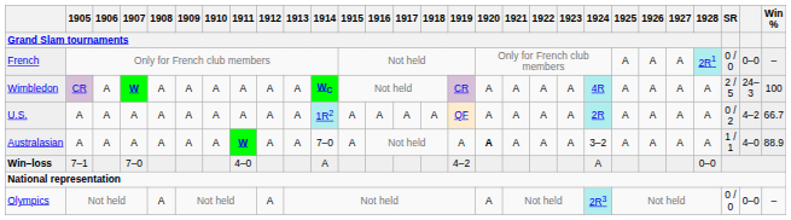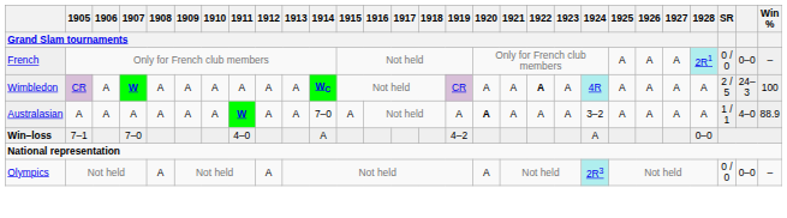 <table class=wikitable style=font-size:86%;text-align:center>
 <tr style="background:#efefef;">
 <th style="width:70px;"></th>
 <th>1905</th>
 <th>1906</th>
 <th>1907</th>
 <th>1908</th>
 <th>1909</th>
 <th>1910</th>
 <th>1911</th>
 <th>1912</th>
 <th>1913</th>
 <th>1914</th>
 <th>1915</th>
 <th>1916</th>
 <th>1917</th>
 <th>1918</th>
 <th>1919</th>
 <th>1920</th>
 <th>1921</th>
 <th>1922</th>
 <th>1923</th>
 <th>1924</th>
 <th>1925</th>
 <th>1926</th>
 <th>1927</th>
 <th>1928</th>
 <th style="width:40px;">SR</th>
 <th style="width:40px;"></th>
 <th style="width:40px;">Win %</th>
 </tr>
 <tr>
 <th style="text-align:left;" colspan=25><a href='#'>Grand Slam tournaments</a></th>
 <th></th>
 <th></th>
 <th></th>
 </tr>
 <tr>
 <td style="text-align:left;" bgcolor=efefef><a href='#'>French</a></td>
 <td colspan=10 style=color:#767676>Only for French club members</td>
 <td colspan=5 style=color:#767676>Not held</td>
 <td colspan=5 style=color:#767676>Only for French club members</td>
 <td>A</td>
 <td>A</td>
 <td>A</td>
 <td bgcolor=afeeee><a href='#'>2R<sup>1</sup></a></td>
 <td bgcolor=efefef>0 / 0</td>
 <td bgcolor=efefef>0–0</td>
 <td bgcolor=efefef>–</td>
 </tr>
 <tr>
 <td style="text-align:left;" bgcolor=efefef><a href='#'>Wimbledon</a></td>
 <td bgcolor=thistle><a href='#'>CR</a></td>
 <td>A</td>
 <td bgcolor=lime><a href='#'><strong>W</strong></a></td>
 <td>A</td>
 <td>A</td>
 <td>A</td>
 <td>A</td>
 <td>A</td>
 <td>A</td>
 <td bgcolor=lime><a href='#'><strong>W<sub>C</sub></strong></a></td>
 <td colspan=4 style=color:#767676>Not held</td>
 <td bgcolor=thistle><a href='#'>CR</a></td>
 <td>A</td>
 <td>A</td>
-<td>A</td>
+<td><strong>A</strong></td>
 <td>A</td>
 <td bgcolor=afeeee><a href='#'>4R</a></td>
 <td>A</td>
 <td>A</td>
 <td>A</td>
 <td>A</td>
 <td bgcolor=efefef>2 / 5</td>
 <td bgcolor=efefef>24–3</td>
 <td bgcolor=efefef>100</td>
-</tr>
-<tr>
-<td style="text-align:left;" bgcolor=efefef><a href='#'>U.S.</a></td>
-<td>A</td>
-<td>A</td>
-<td>A</td>
-<td>A</td>
-<td>A</td>
-<td>A</td>
-<td>A</td>
-<td>A</td>
-<td>A</td>
-<td bgcolor=afeeee><a href='#'>1R<sup>2</sup></a></td>
-<td>A</td>
-<td>A</td>
-<td>A</td>
-<td>A</td>
-<td bgcolor=ffebcd><a href='#'>QF</a></td>
-<td>A</td>
-<td>A</td>
-<td>A</td>
-<td>A</td>
-<td bgcolor=afeeee><a href='#'>2R</a></td>
-<td>A</td>
-<td>A</td>
-<td>A</td>
-<td>A</td>
-<td bgcolor=efefef>0 / 2</td>
-<td bgcolor=efefef>4–2</td>
-<td bgcolor=efefef>66.7</td>
 </tr>
 <tr>
 <td style="text-align:left;" bgcolor=efefef><a href='#'>Australasian</a></td>
 <td>A</td>
 <td>A</td>
 <td>A</td>
 <td>A</td>
 <td>A</td>
 <td>A</td>
 <td bgcolor=lime><a href='#'><strong>W</strong></a></td>
 <td>A</td>
 <td>A</td>
 <td>7–0</td>
 <td>A</td>
 <td colspan=3 style=color:#767676>Not held</td>
 <td>A</td>
 <td><strong>A</strong></td>
 <td>A</td>
 <td>A</td>
 <td>A</td>
 <td>3–2</td>
 <td>A</td>
 <td>A</td>
 <td>A</td>
 <td>A</td>
 <td bgcolor=efefef>1 / 1</td>
 <td bgcolor=efefef>4–0</td>
 <td bgcolor=efefef>88.9</td>
 </tr>
 <tr style="background:#efefef;">
 <td style="text-align:left;" bgcolor=efefef><strong>Win–loss</strong></td>
 <td>7–1</td>
 <td></td>
 <td>7–0</td>
 <td></td>
 <td></td>
 <td></td>
 <td>4–0</td>
 <td></td>
 <td></td>
 <td>A</td>
 <td></td>
 <td></td>
 <td></td>
 <td></td>
 <td>4–2</td>
 <td></td>
 <td></td>
 <td></td>
 <td></td>
 <td>A</td>
 <td></td>
 <td></td>
 <td></td>
 <td>0–0</td>
 <td colspan=3></td>
 </tr>
 <tr>
 <td colspan="28" align="left"><strong>National representation</strong></td>
 </tr>
 <tr>
 <td align=left><a href='#'>Olympics</a></td>
 <td colspan=3 style=color:#767676>Not held</td>
 <td>A</td>
 <td colspan=3 style=color:#767676>Not held</td>
 <td>A</td>
 <td colspan=7 style=color:#767676>Not held</td>
 <td>A</td>
 <td colspan=3 style=color:#767676>Not held</td>
 <td bgcolor=afeeee><a href='#'>2R<sup>3</sup></a></td>
 <td colspan=4 style=color:#767676>Not held</td>
 <td>0 / 0</td>
 <td>0–0</td>
 <td>–</td>
 </tr>
 </table>
